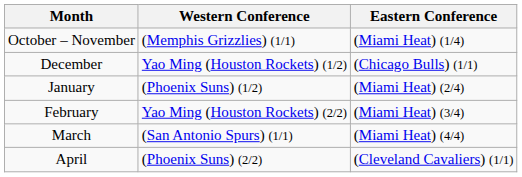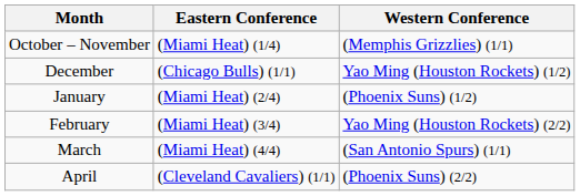 <table class="wikitable sortable">
 <tr>
 <th>Month</th>
+<th>Eastern Conference</th>
 <th>Western Conference</th>
-<th>Eastern Conference</th>
 </tr>
 <tr>
 <td align=center>October – November</td>
+<td> (<a href='#'>Miami Heat</a>) <small>(1/4)</small></td>
 <td> (<a href='#'>Memphis Grizzlies</a>) <small>(1/1)</small></td>
-<td> (<a href='#'>Miami Heat</a>) <small>(1/4)</small></td>
 </tr>
 <tr>
 <td align=center>December</td>
+<td> (<a href='#'>Chicago Bulls</a>) <small>(1/1)</small></td>
 <td><a href='#'>Yao Ming</a> (<a href='#'>Houston Rockets</a>) <small>(1/2)</small></td>
-<td> (<a href='#'>Chicago Bulls</a>) <small>(1/1)</small></td>
 </tr>
 <tr>
 <td align=center>January</td>
+<td> (<a href='#'>Miami Heat</a>) <small>(2/4)</small></td>
 <td> (<a href='#'>Phoenix Suns</a>) <small>(1/2)</small></td>
-<td> (<a href='#'>Miami Heat</a>) <small>(2/4)</small></td>
 </tr>
 <tr>
 <td align=center>February</td>
+<td> (<a href='#'>Miami Heat</a>) <small>(3/4)</small></td>
 <td><a href='#'>Yao Ming</a> (<a href='#'>Houston Rockets</a>) <small>(2/2)</small></td>
-<td> (<a href='#'>Miami Heat</a>) <small>(3/4)</small></td>
 </tr>
 <tr>
 <td align=center>March</td>
+<td> (<a href='#'>Miami Heat</a>) <small>(4/4)</small></td>
 <td> (<a href='#'>San Antonio Spurs</a>) <small>(1/1)</small></td>
-<td> (<a href='#'>Miami Heat</a>) <small>(4/4)</small></td>
 </tr>
 <tr>
 <td align=center>April</td>
+<td> (<a href='#'>Cleveland Cavaliers</a>) <small>(1/1)</small></td>
 <td> (<a href='#'>Phoenix Suns</a>) <small>(2/2)</small></td>
-<td> (<a href='#'>Cleveland Cavaliers</a>) <small>(1/1)</small></td>
 </tr>
 </table>
